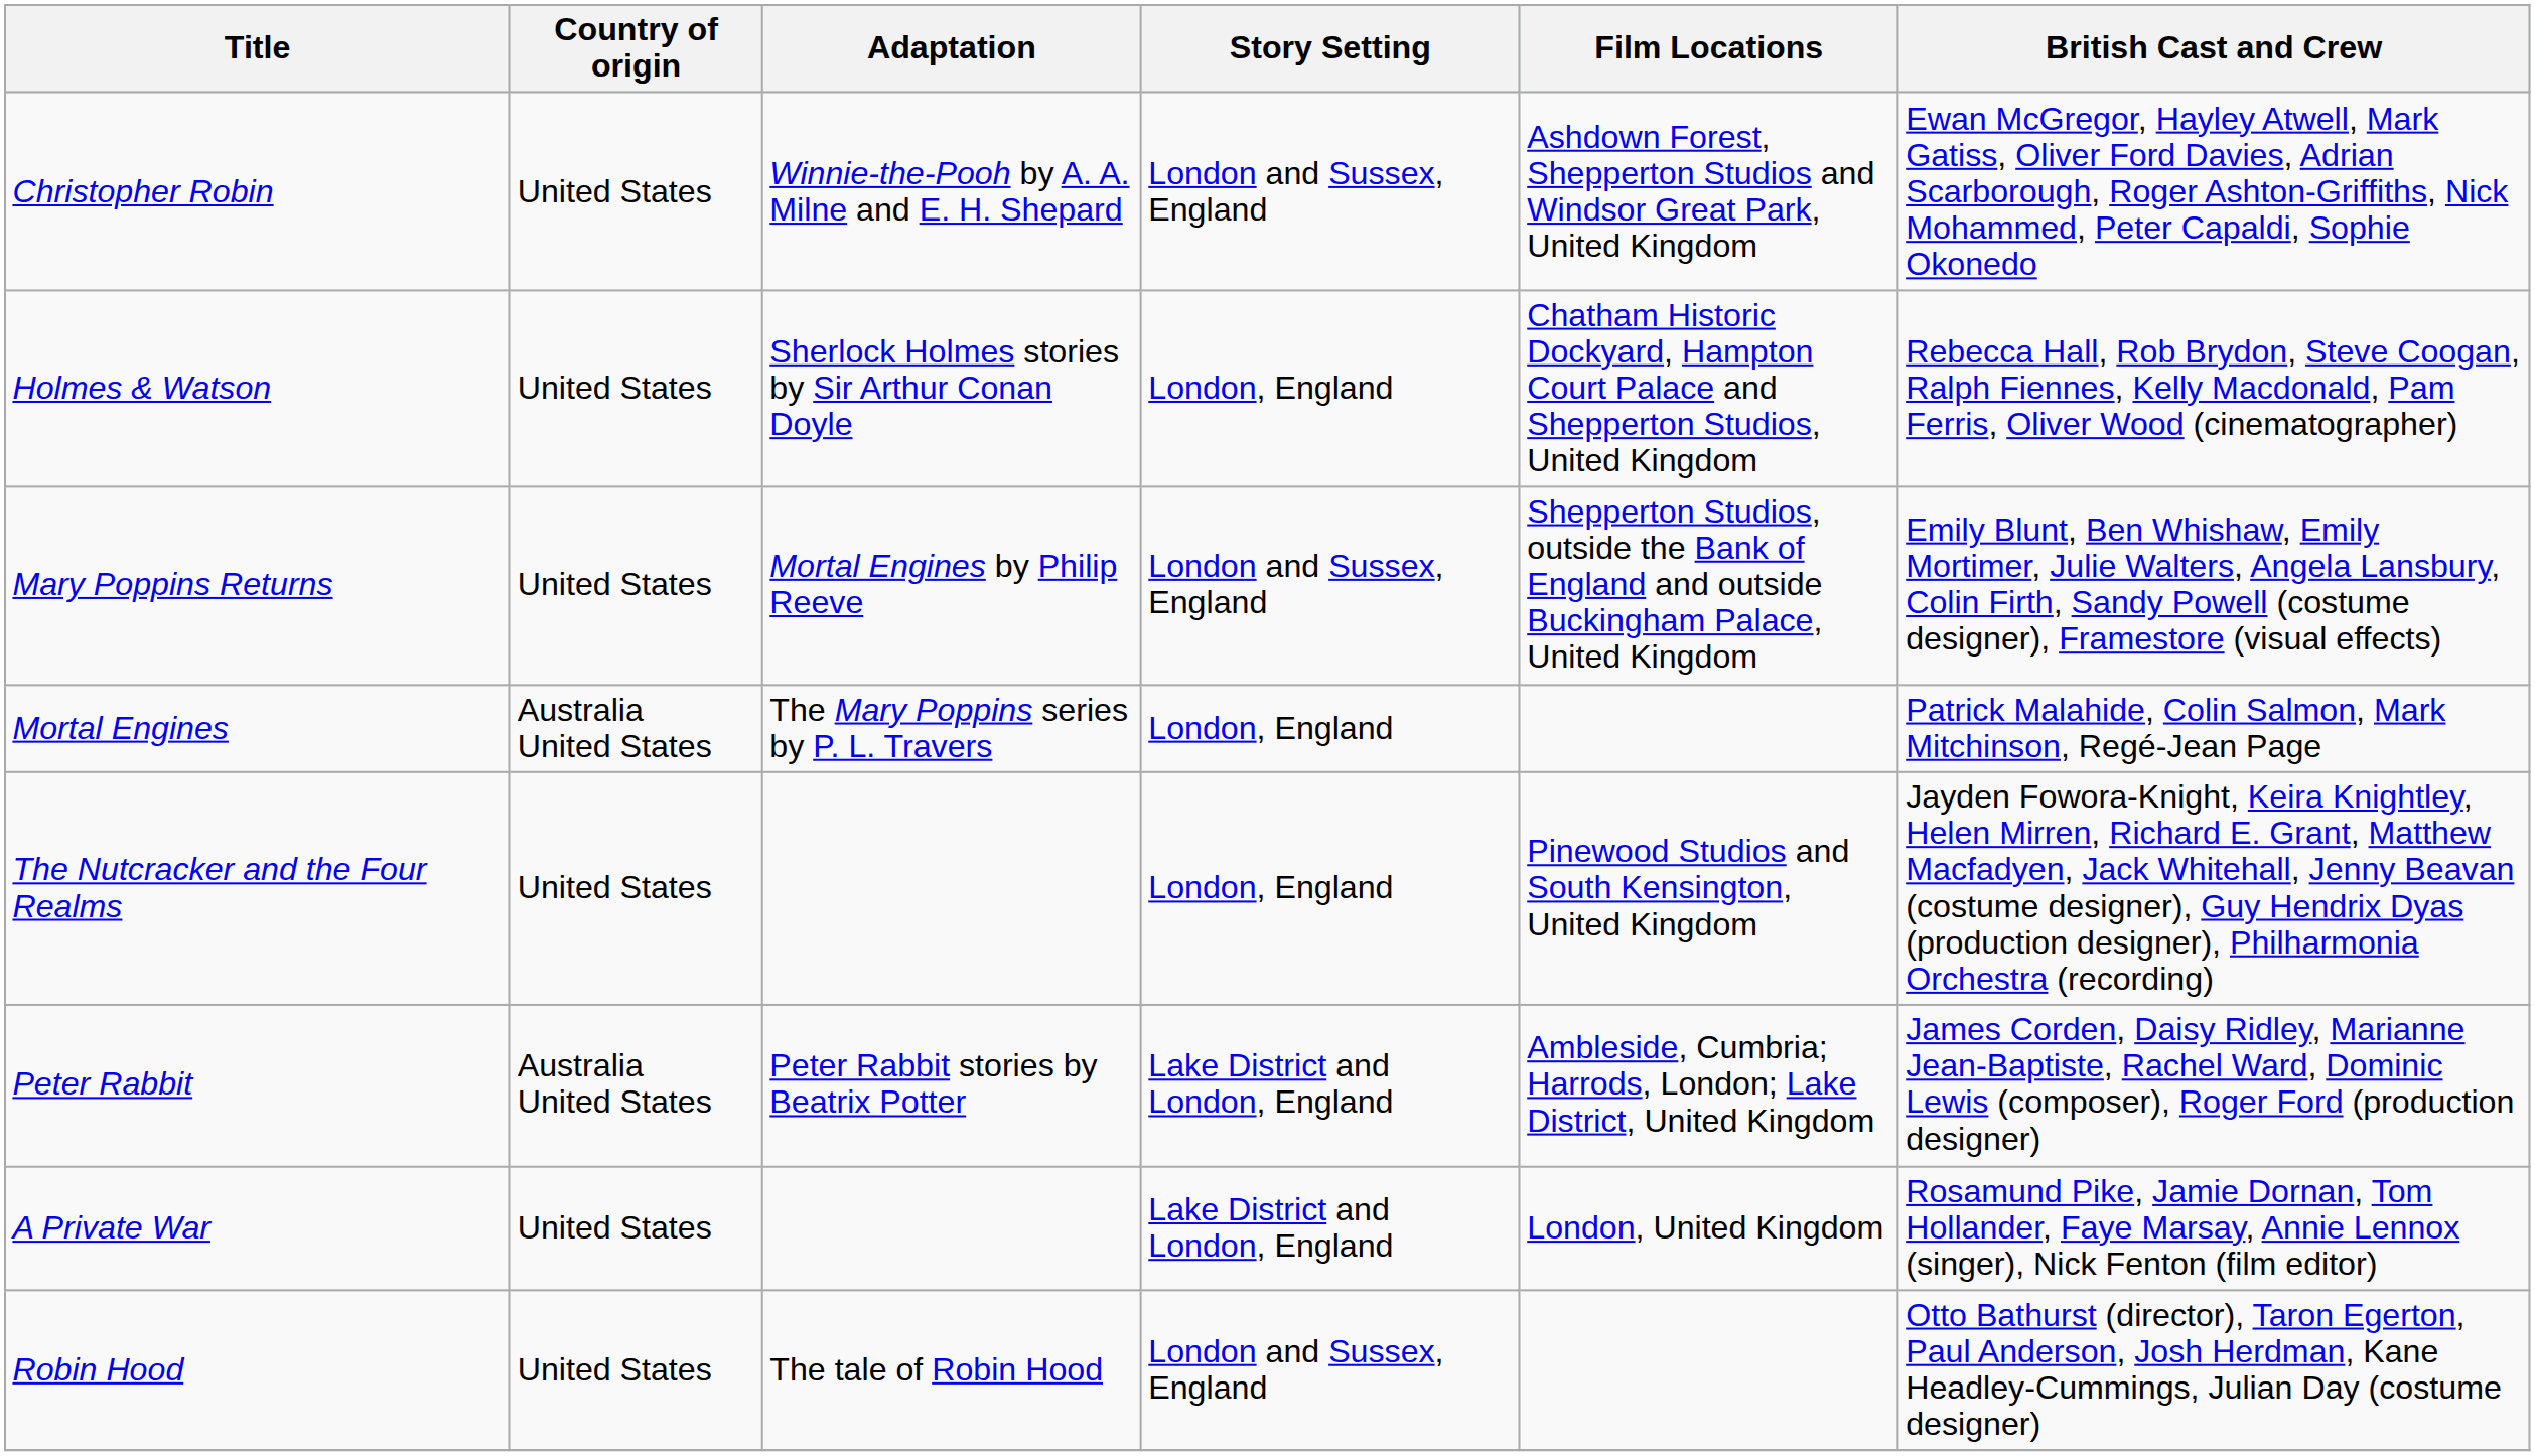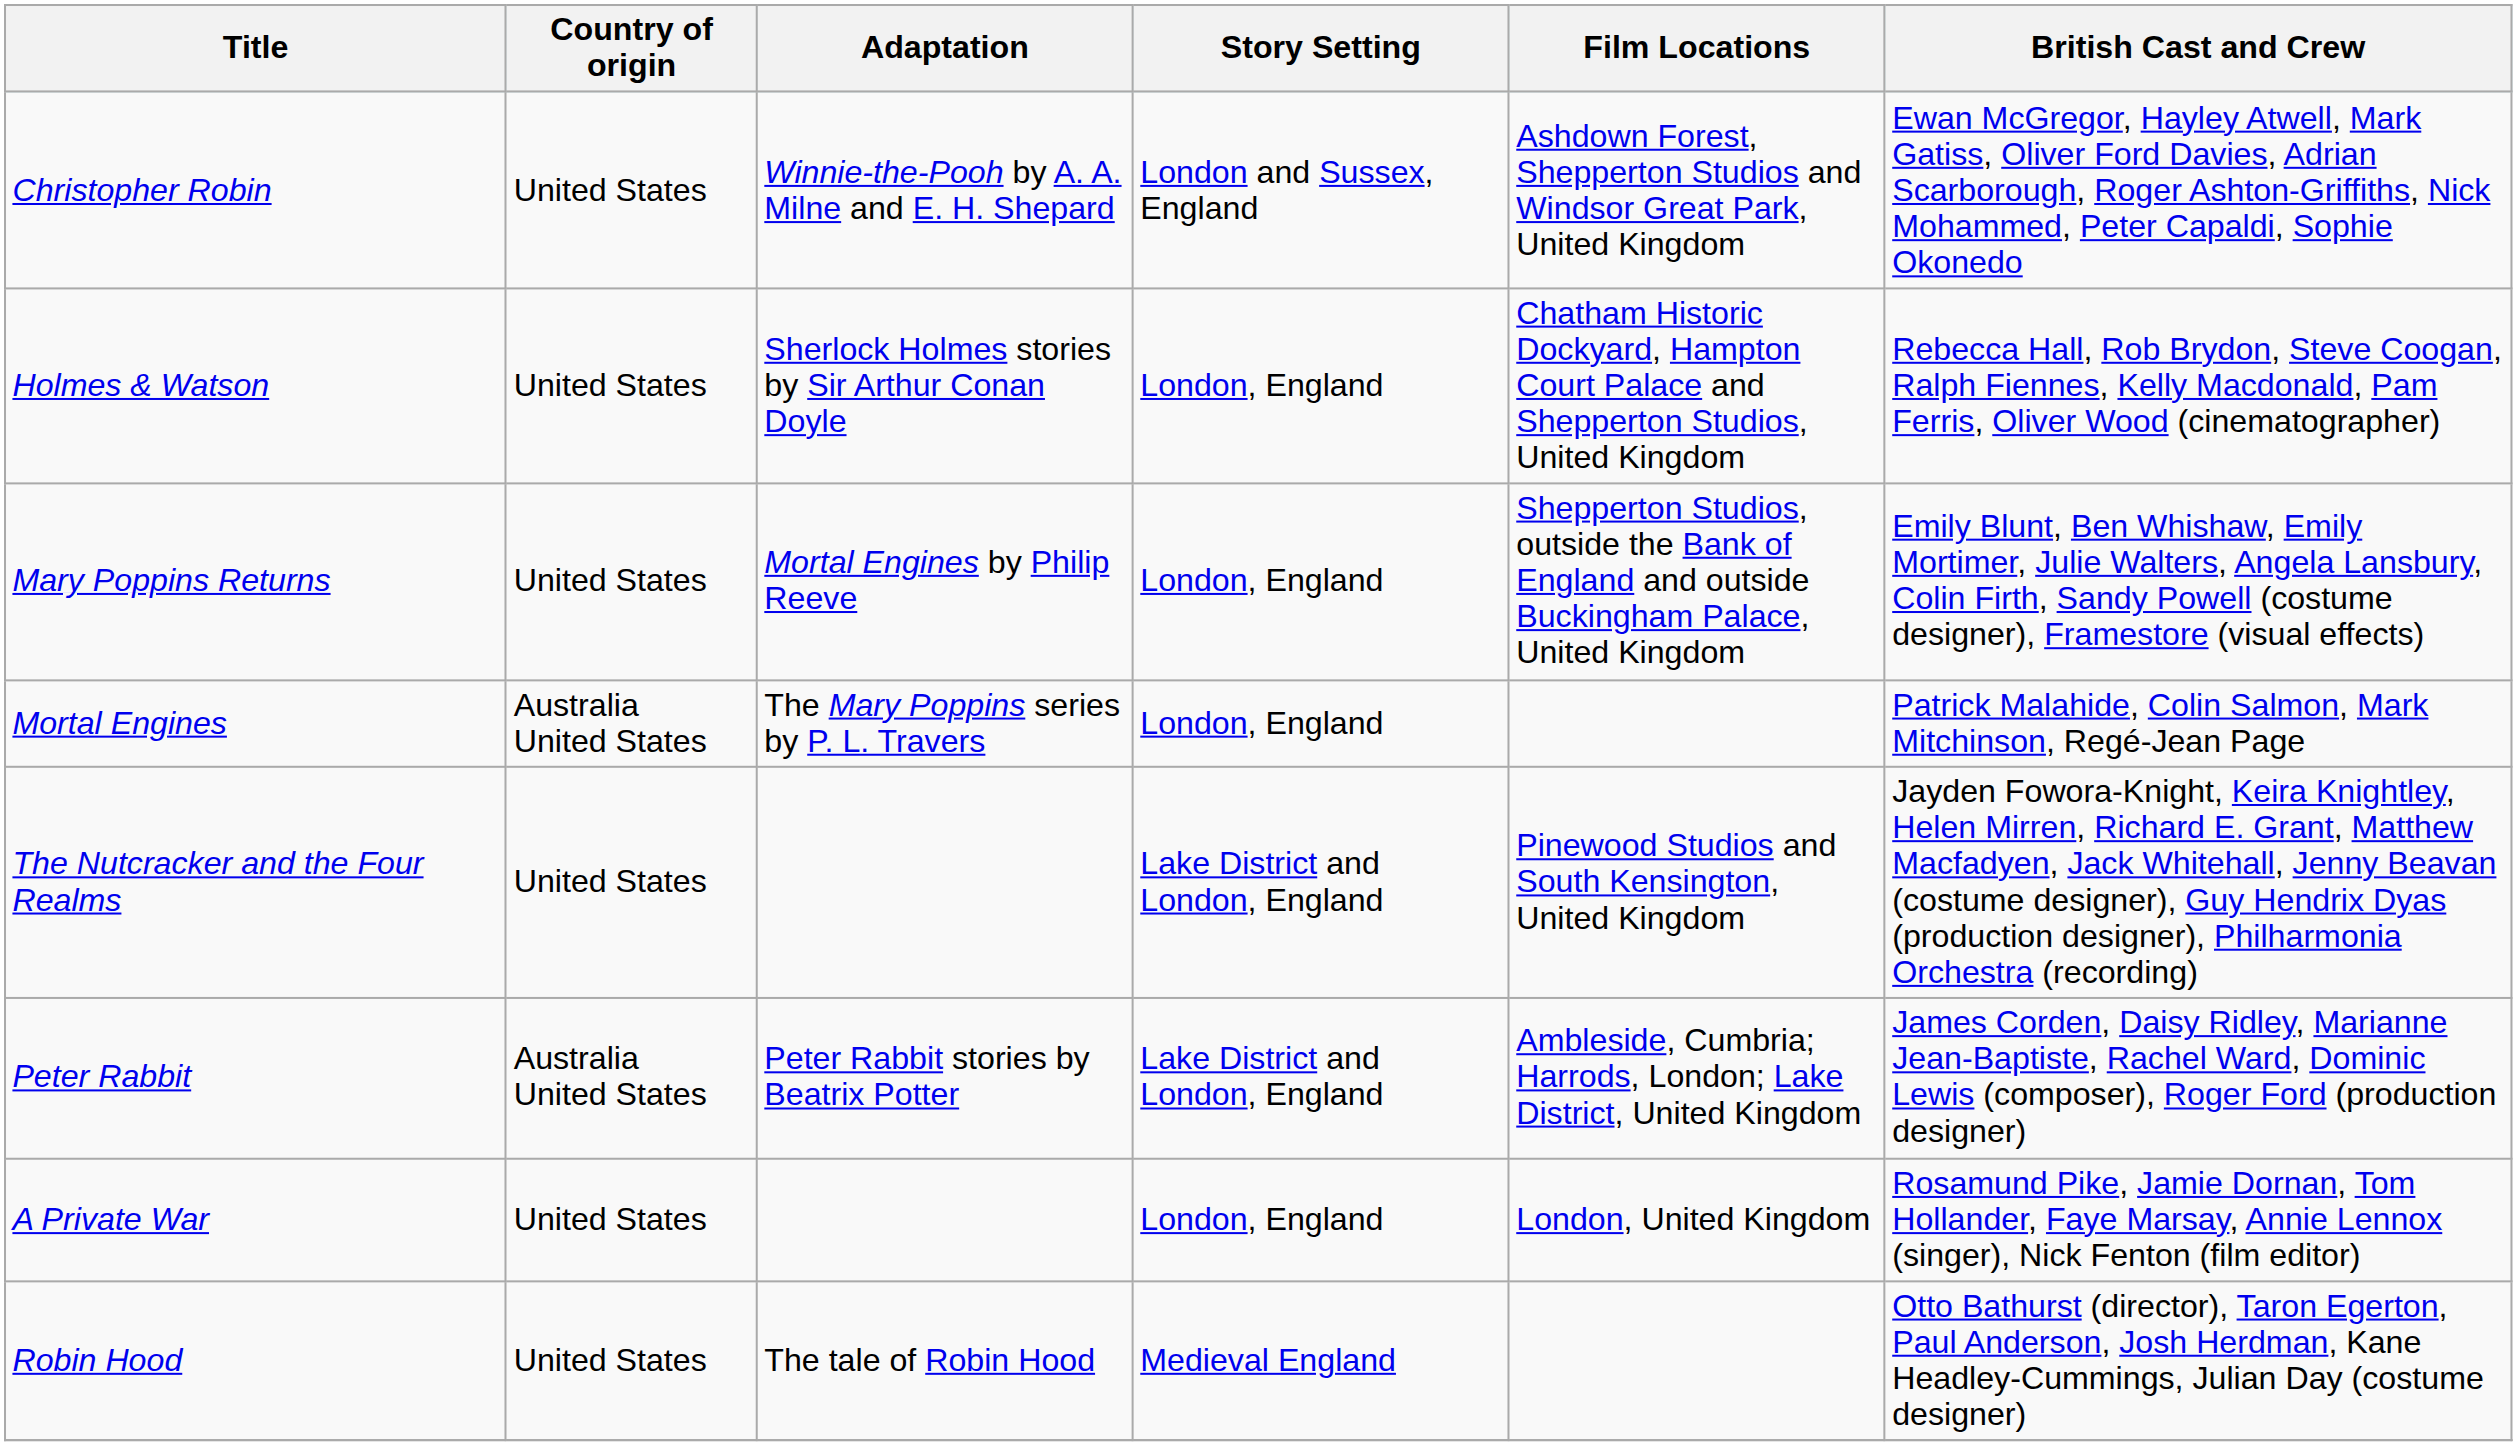 <table class="wikitable">
 <tr style="background:#b0e0e6; text-align:center;">
 <th style="width:20%;">Title</th>
 <th style="width:10%;">Country of origin</th>
 <th style="width:15%;">Adaptation</th>
 <th style="width:15%;">Story Setting</th>
 <th style="width:15%;">Film Locations</th>
 <th style="width:30%;">British Cast and Crew</th>
 </tr>
 <tr>
 <td><em><a href='#'>Christopher Robin</a></em></td>
 <td>United States</td>
 <td><em><a href='#'>Winnie-the-Pooh</a></em> by <a href='#'>A. A. Milne</a> and <a href='#'>E. H. Shepard</a></td>
 <td><a href='#'>London</a> and <a href='#'>Sussex</a>, England</td>
 <td><a href='#'>Ashdown Forest</a>, <a href='#'>Shepperton Studios</a> and <a href='#'>Windsor Great Park</a>, United Kingdom</td>
 <td><a href='#'>Ewan McGregor</a>, <a href='#'>Hayley Atwell</a>, <a href='#'>Mark Gatiss</a>, <a href='#'>Oliver Ford Davies</a>, <a href='#'>Adrian Scarborough</a>, <a href='#'>Roger Ashton-Griffiths</a>, <a href='#'>Nick Mohammed</a>, <a href='#'>Peter Capaldi</a>, <a href='#'>Sophie Okonedo</a></td>
 </tr>
 <tr>
 <td><em><a href='#'>Holmes & Watson</a></em></td>
 <td>United States</td>
 <td><a href='#'>Sherlock Holmes</a> stories by <a href='#'>Sir Arthur Conan Doyle</a></td>
 <td><a href='#'>London</a>, England</td>
 <td><a href='#'>Chatham Historic Dockyard</a>, <a href='#'>Hampton Court Palace</a> and <a href='#'>Shepperton Studios</a>, United Kingdom</td>
 <td><a href='#'>Rebecca Hall</a>, <a href='#'>Rob Brydon</a>, <a href='#'>Steve Coogan</a>, <a href='#'>Ralph Fiennes</a>, <a href='#'>Kelly Macdonald</a>, <a href='#'>Pam Ferris</a>, <a href='#'>Oliver Wood</a> (cinematographer)</td>
 </tr>
 <tr>
 <td><em><a href='#'>Mary Poppins Returns</a></em></td>
 <td>United States</td>
 <td><em><a href='#'>Mortal Engines</a></em> by <a href='#'>Philip Reeve</a></td>
-<td><a href='#'>London</a> and <a href='#'>Sussex</a>, England</td>
+<td><a href='#'>London</a>, England</td>
 <td><a href='#'>Shepperton Studios</a>, outside the <a href='#'>Bank of England</a> and outside <a href='#'>Buckingham Palace</a>, United Kingdom</td>
 <td><a href='#'>Emily Blunt</a>, <a href='#'>Ben Whishaw</a>, <a href='#'>Emily Mortimer</a>, <a href='#'>Julie Walters</a>, <a href='#'>Angela Lansbury</a>, <a href='#'>Colin Firth</a>, <a href='#'>Sandy Powell</a>  (costume designer), <a href='#'>Framestore</a> (visual effects)</td>
 </tr>
 <tr>
 <td><em><a href='#'>Mortal Engines</a></em></td>
 <td>Australia<br>United States</td>
 <td>The <em><a href='#'>Mary Poppins</a></em> series by <a href='#'>P. L. Travers</a></td>
 <td><a href='#'>London</a>, England</td>
 <td></td>
 <td><a href='#'>Patrick Malahide</a>, <a href='#'>Colin Salmon</a>, <a href='#'>Mark Mitchinson</a>, Regé-Jean Page</td>
 </tr>
 <tr>
 <td><em><a href='#'>The Nutcracker and the Four Realms</a></em></td>
 <td>United States</td>
 <td></td>
-<td><a href='#'>London</a>, England</td>
+<td><a href='#'>Lake District</a> and <a href='#'>London</a>, England</td>
 <td><a href='#'>Pinewood Studios</a> and <a href='#'>South Kensington</a>, United Kingdom</td>
 <td>Jayden Fowora-Knight, <a href='#'>Keira Knightley</a>, <a href='#'>Helen Mirren</a>, <a href='#'>Richard E. Grant</a>, <a href='#'>Matthew Macfadyen</a>, <a href='#'>Jack Whitehall</a>, <a href='#'>Jenny Beavan</a> (costume designer), <a href='#'>Guy Hendrix Dyas</a> (production designer), <a href='#'>Philharmonia Orchestra</a> (recording)</td>
 </tr>
 <tr>
 <td><em><a href='#'>Peter Rabbit</a></em></td>
 <td>Australia<br>United States</td>
 <td><a href='#'>Peter Rabbit</a> stories by <a href='#'>Beatrix Potter</a></td>
 <td><a href='#'>Lake District</a> and <a href='#'>London</a>, England</td>
 <td><a href='#'>Ambleside</a>, Cumbria; <a href='#'>Harrods</a>, London; <a href='#'>Lake District</a>, United Kingdom</td>
 <td><a href='#'>James Corden</a>, <a href='#'>Daisy Ridley</a>, <a href='#'>Marianne Jean-Baptiste</a>, <a href='#'>Rachel Ward</a>, <a href='#'>Dominic Lewis</a> (composer), <a href='#'>Roger Ford</a> (production designer)</td>
 </tr>
 <tr>
 <td><em><a href='#'>A Private War</a></em></td>
 <td>United States</td>
 <td></td>
-<td><a href='#'>Lake District</a> and <a href='#'>London</a>, England</td>
+<td><a href='#'>London</a>, England</td>
 <td><a href='#'>London</a>, United Kingdom</td>
 <td><a href='#'>Rosamund Pike</a>, <a href='#'>Jamie Dornan</a>, <a href='#'>Tom Hollander</a>, <a href='#'>Faye Marsay</a>, <a href='#'>Annie Lennox</a> (singer), Nick Fenton (film editor)</td>
 </tr>
 <tr>
 <td><em><a href='#'>Robin Hood</a></em></td>
 <td>United States</td>
 <td>The tale of <a href='#'>Robin Hood</a></td>
-<td><a href='#'>London</a> and <a href='#'>Sussex</a>, England</td>
+<td><a href='#'>Medieval England</a></td>
 <td></td>
 <td><a href='#'>Otto Bathurst</a> (director), <a href='#'>Taron Egerton</a>, <a href='#'>Paul Anderson</a>, <a href='#'>Josh Herdman</a>, Kane Headley-Cummings, Julian Day (costume designer)</td>
 </tr>
 <tr>
 </tr>
 </table>
